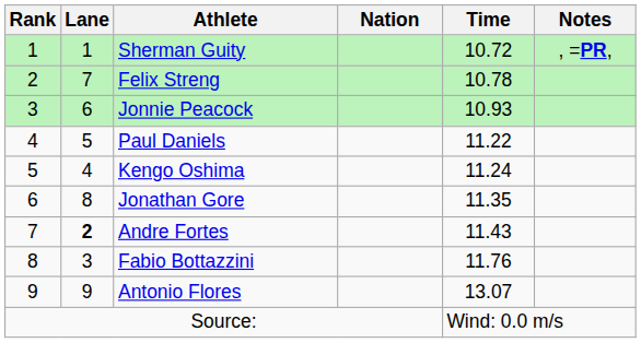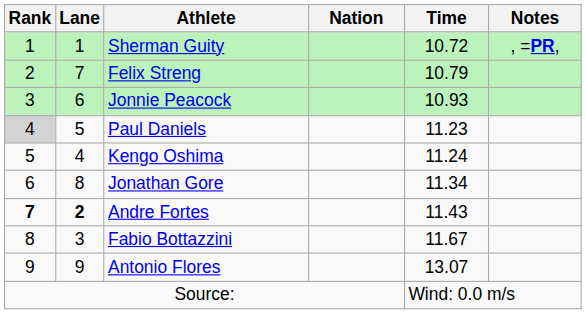 <table class="wikitable sortable" style="text-align:center;width: 60%;">
 <tr>
 <th scope="col" style="width: 10px;">Rank</th>
 <th scope="col" style="width: 10px;">Lane</th>
 <th scope="col">Athlete</th>
 <th scope="col">Nation</th>
 <th scope="col">Time</th>
 <th scope="col">Notes</th>
 </tr>
 <tr bgcolor=bbf3bb>
 <td>1</td>
 <td>1</td>
 <td align=left><a href='#'>Sherman Guity</a></td>
 <td align=left></td>
 <td>10.72</td>
 <td>, =<strong><a href='#'>PR</a></strong>, </td>
 </tr>
 <tr bgcolor=bbf3bb>
 <td>2</td>
 <td>7</td>
 <td align=left><a href='#'>Felix Streng</a></td>
 <td align=left></td>
-<td>10.78</td>
+<td>10.79</td>
 <td></td>
 </tr>
 <tr bgcolor=bbf3bb>
 <td>3</td>
 <td>6</td>
 <td align=left><a href='#'>Jonnie Peacock</a></td>
 <td align=left></td>
 <td>10.93</td>
 <td></td>
 </tr>
 <tr>
-<td>4</td>
+<td style="background: lightgrey;">4</td>
 <td>5</td>
 <td align=left><a href='#'>Paul Daniels</a></td>
 <td align=left></td>
-<td>11.22</td>
+<td>11.23</td>
 <td></td>
 </tr>
 <tr>
 <td>5</td>
 <td>4</td>
 <td align=left><a href='#'>Kengo Oshima</a></td>
 <td align=left></td>
 <td>11.24</td>
 <td></td>
 </tr>
 <tr>
 <td>6</td>
 <td>8</td>
 <td align=left><a href='#'>Jonathan Gore</a></td>
 <td align=left></td>
-<td>11.35</td>
+<td>11.34</td>
 <td></td>
 </tr>
 <tr>
-<td>7</td>
+<td><strong>7</strong></td>
 <td><strong>2</strong></td>
 <td align=left><a href='#'>Andre Fortes</a></td>
 <td align=left></td>
 <td>11.43</td>
 <td></td>
 </tr>
 <tr>
 <td>8</td>
 <td>3</td>
 <td align=left><a href='#'>Fabio Bottazzini</a></td>
 <td align=left></td>
-<td>11.76</td>
+<td>11.67</td>
 <td></td>
 </tr>
 <tr>
 <td>9</td>
 <td>9</td>
 <td align=left><a href='#'>Antonio Flores</a></td>
 <td align=left></td>
 <td>13.07</td>
 <td></td>
 </tr>
 <tr class="sortbottom">
 <td colspan="4">Source:</td>
 <td colspan="2" style="text-align:left;">Wind: 0.0 m/s</td>
 </tr>
 </table>
